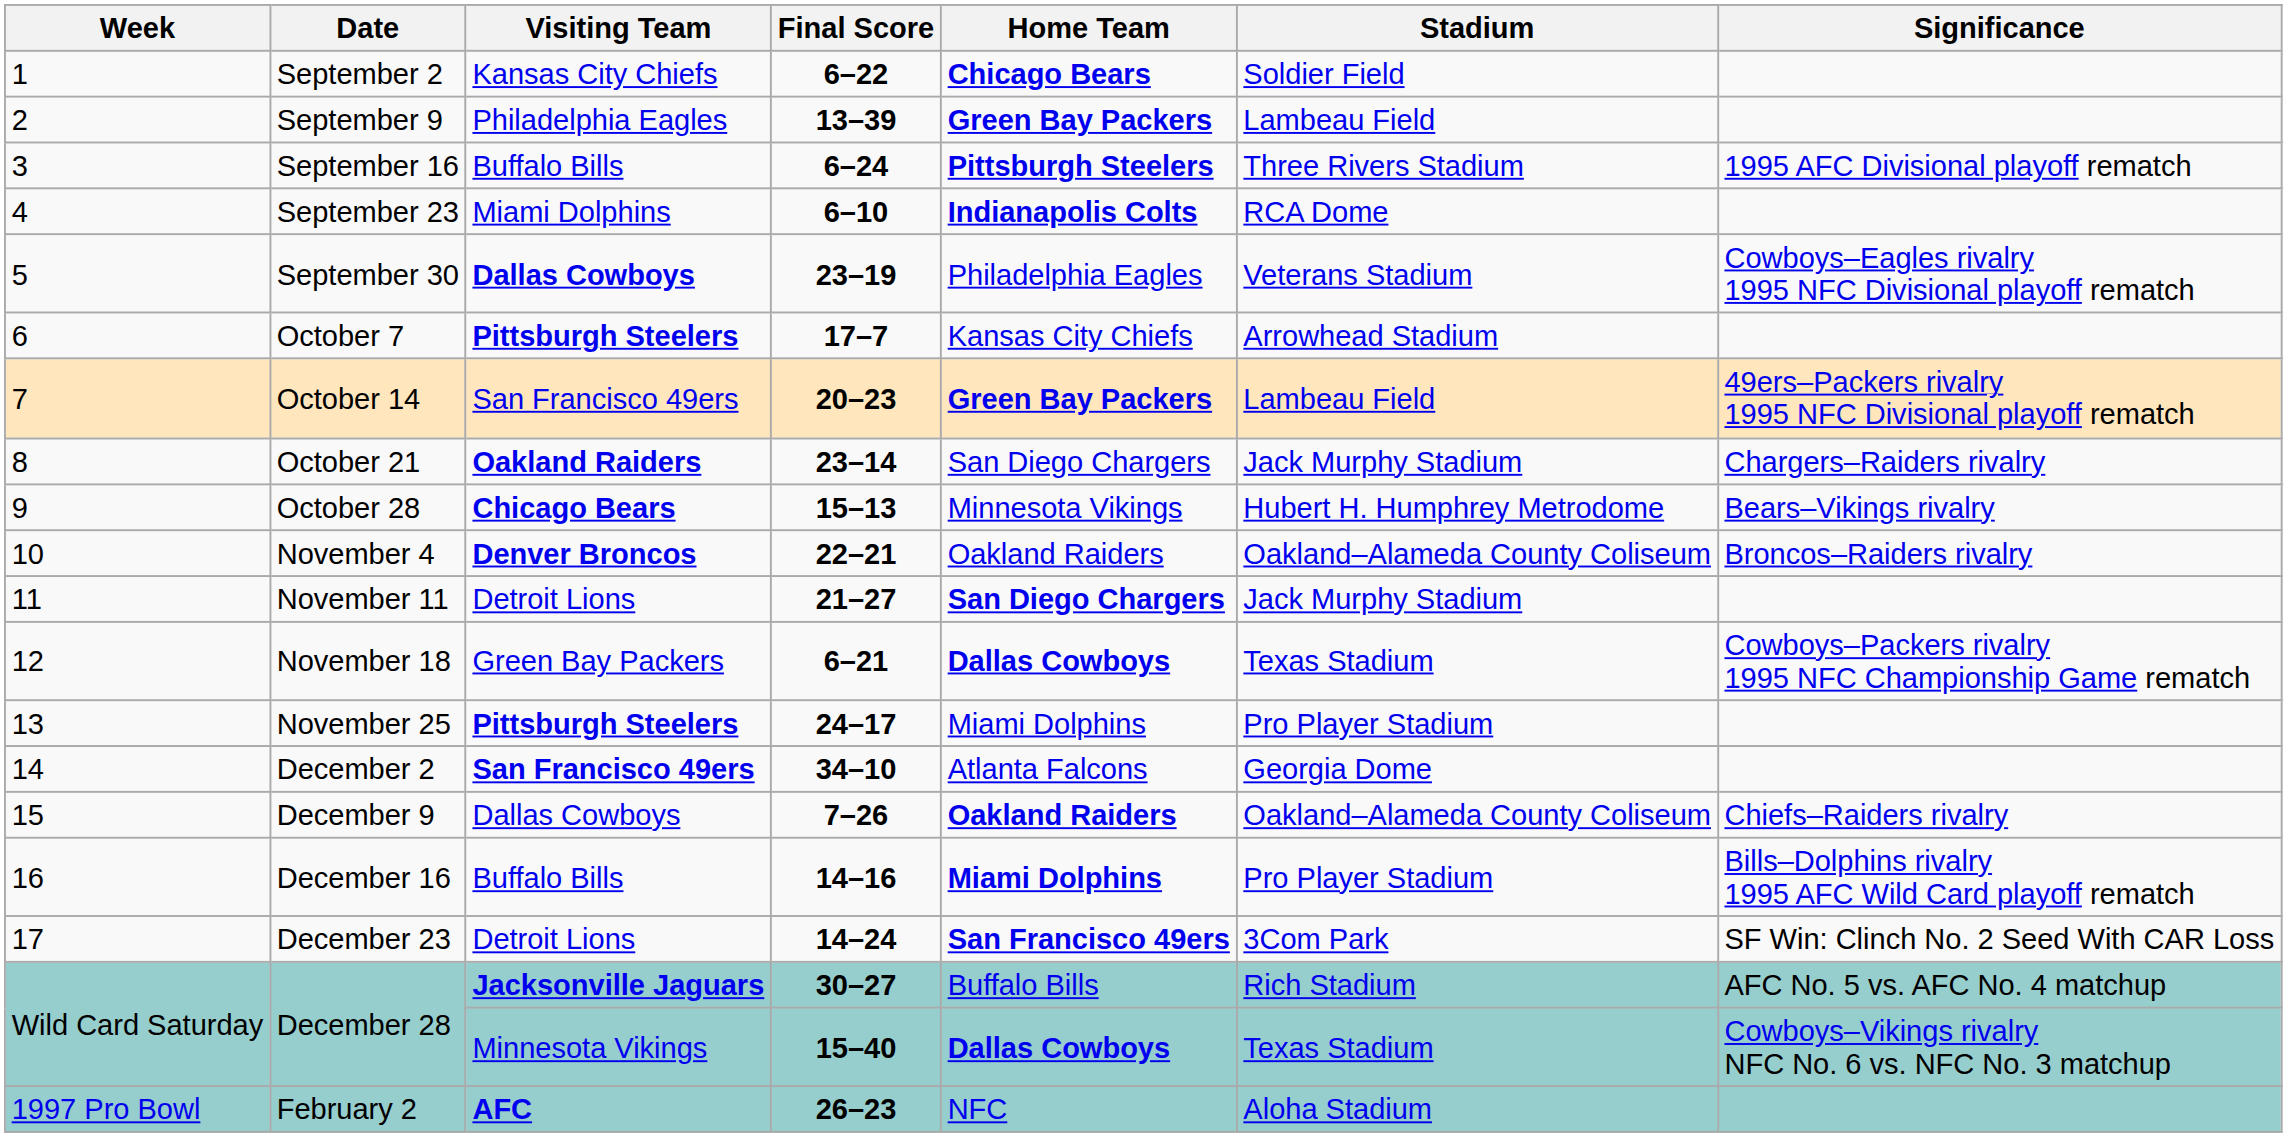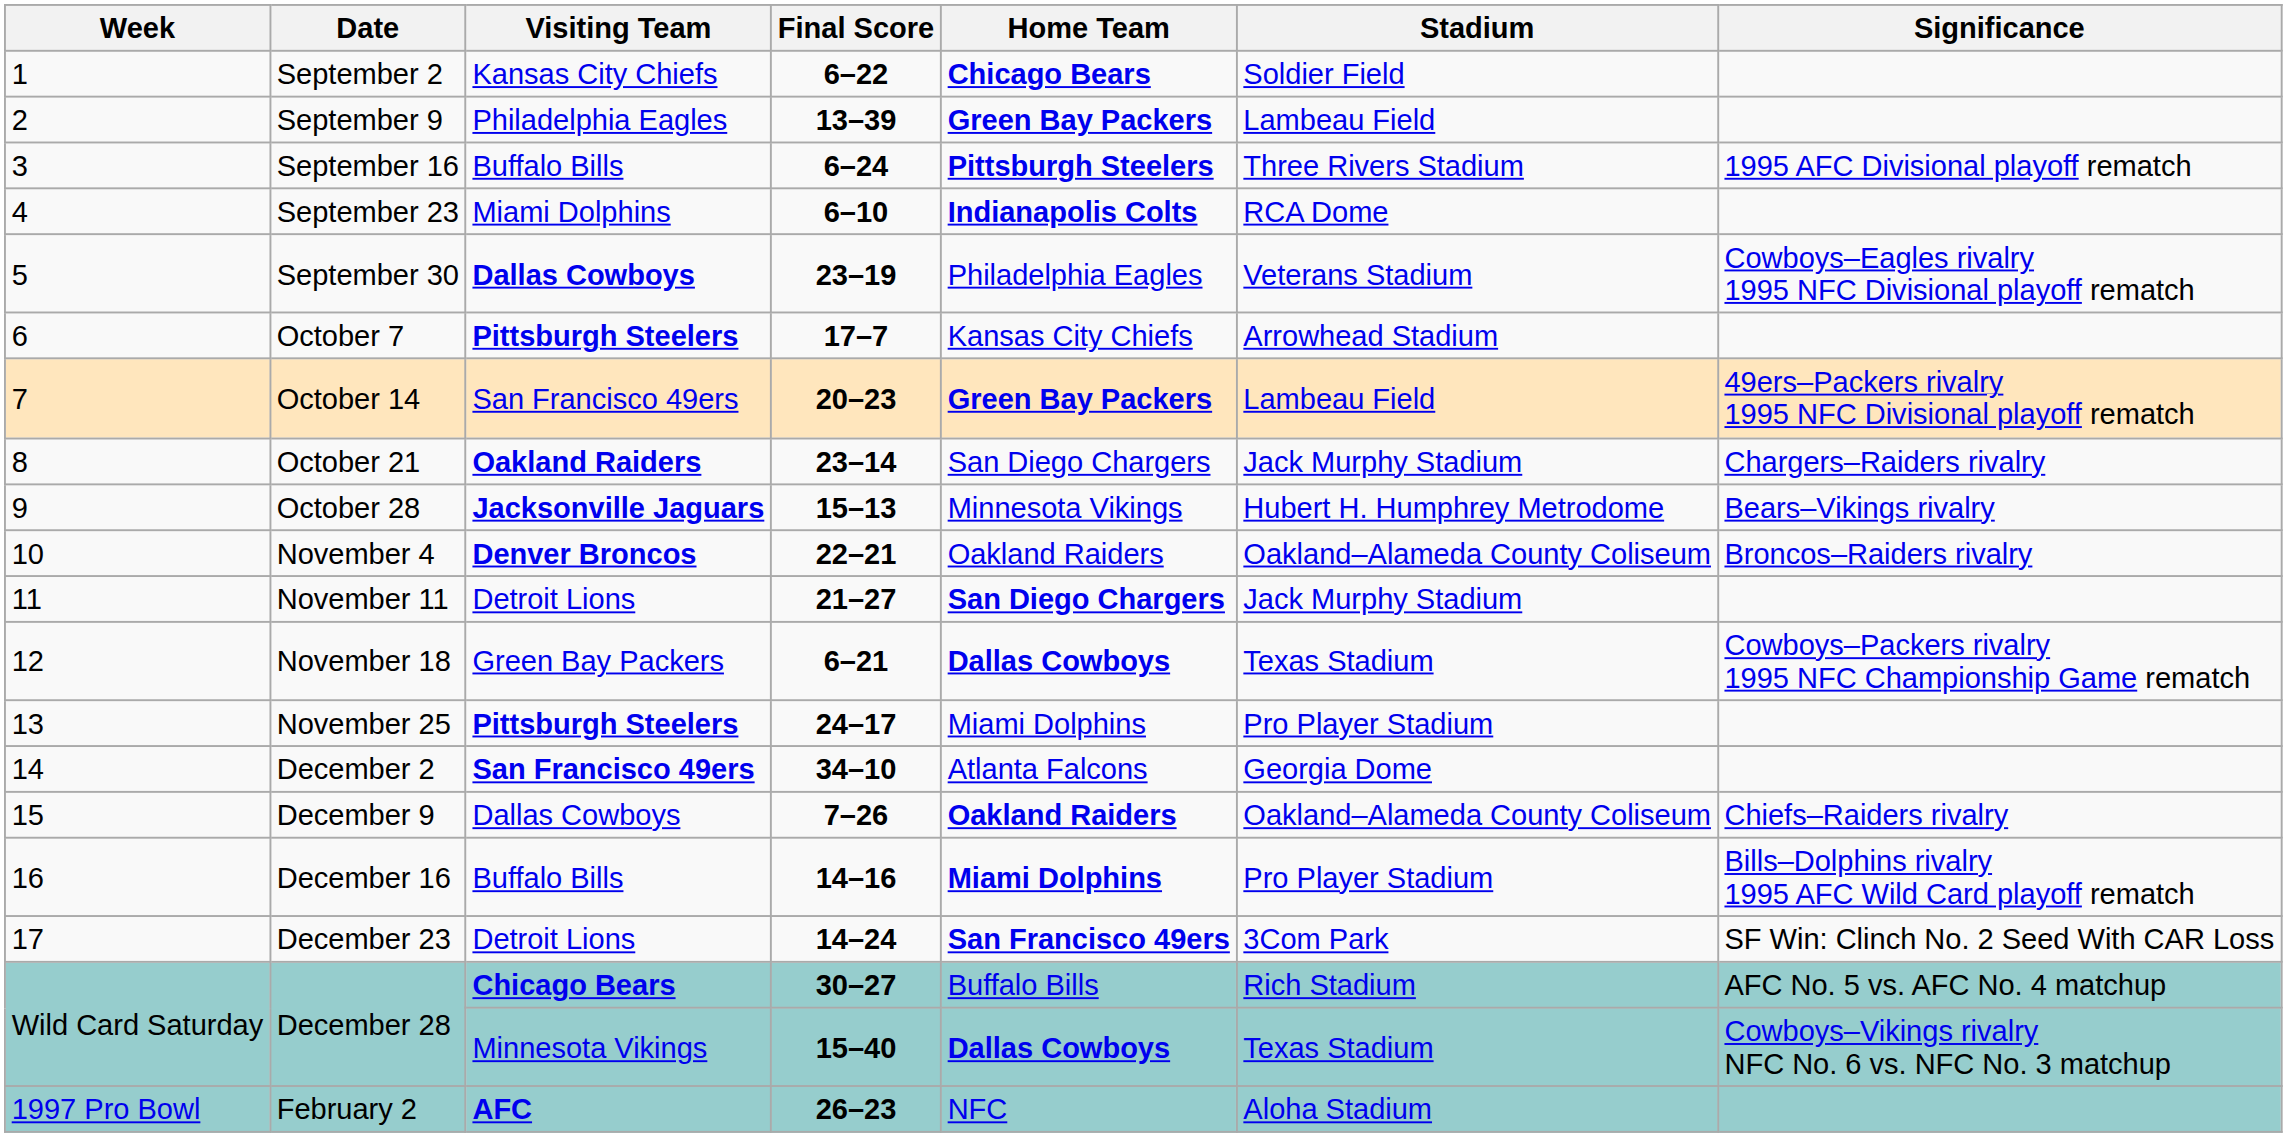 <table class="wikitable" style= "font-size: 95%;">
 <tr>
 <th>Week</th>
 <th>Date</th>
 <th>Visiting Team</th>
 <th>Final Score</th>
 <th>Home Team</th>
 <th>Stadium</th>
 <th>Significance</th>
 </tr>
 <tr>
 <td>1</td>
 <td>September 2</td>
 <td><a href='#'>Kansas City Chiefs</a></td>
 <td align="center"><strong>6–22</strong></td>
 <td><strong><a href='#'>Chicago Bears</a></strong></td>
 <td><a href='#'>Soldier Field</a></td>
 <td></td>
 </tr>
 <tr>
 <td>2</td>
 <td>September 9</td>
 <td><a href='#'>Philadelphia Eagles</a></td>
 <td align="center"><strong>13–39</strong></td>
 <td><strong><a href='#'>Green Bay Packers</a></strong></td>
 <td><a href='#'>Lambeau Field</a></td>
 <td></td>
 </tr>
 <tr>
 <td>3</td>
 <td>September 16</td>
 <td><a href='#'>Buffalo Bills</a></td>
 <td align="center"><strong>6–24</strong></td>
 <td><strong><a href='#'>Pittsburgh Steelers</a></strong></td>
 <td><a href='#'>Three Rivers Stadium</a></td>
 <td><a href='#'>1995 AFC Divisional playoff</a> rematch</td>
 </tr>
 <tr>
 <td>4</td>
 <td>September 23</td>
 <td><a href='#'>Miami Dolphins</a></td>
 <td align="center"><strong>6–10</strong></td>
 <td><strong><a href='#'>Indianapolis Colts</a></strong></td>
 <td><a href='#'>RCA Dome</a></td>
 <td></td>
 </tr>
 <tr>
 <td>5</td>
 <td>September 30</td>
 <td><strong><a href='#'>Dallas Cowboys</a></strong></td>
 <td align="center"><strong>23–19</strong></td>
 <td><a href='#'>Philadelphia Eagles</a></td>
 <td><a href='#'>Veterans Stadium</a></td>
 <td><a href='#'>Cowboys–Eagles rivalry</a><br><a href='#'>1995 NFC Divisional playoff</a> rematch</td>
 </tr>
 <tr>
 <td>6</td>
 <td>October 7</td>
 <td><strong><a href='#'>Pittsburgh Steelers</a></strong></td>
 <td align="center"><strong>17–7</strong></td>
 <td><a href='#'>Kansas City Chiefs</a></td>
 <td><a href='#'>Arrowhead Stadium</a></td>
 <td></td>
 </tr>
 <tr bgcolor="#FFE6BD">
 <td>7</td>
 <td>October 14</td>
 <td><a href='#'>San Francisco 49ers</a></td>
 <td align="center"><strong>20–23</strong></td>
 <td><strong><a href='#'>Green Bay Packers</a></strong></td>
 <td><a href='#'>Lambeau Field</a></td>
 <td><a href='#'>49ers–Packers rivalry</a><br><a href='#'>1995 NFC Divisional playoff</a> rematch</td>
 </tr>
 <tr>
 <td>8</td>
 <td>October 21</td>
 <td><strong><a href='#'>Oakland Raiders</a></strong></td>
 <td align="center"><strong>23–14</strong></td>
 <td><a href='#'>San Diego Chargers</a></td>
 <td><a href='#'>Jack Murphy Stadium</a></td>
 <td><a href='#'>Chargers–Raiders rivalry</a></td>
 </tr>
 <tr>
 <td>9</td>
 <td>October 28</td>
-<td><strong><a href='#'>Chicago Bears</a></strong></td>
+<td><strong><a href='#'>Jacksonville Jaguars</a></strong></td>
 <td align="center"><strong>15–13</strong></td>
 <td><a href='#'>Minnesota Vikings</a></td>
 <td><a href='#'>Hubert H. Humphrey Metrodome</a></td>
 <td><a href='#'>Bears–Vikings rivalry</a></td>
 </tr>
 <tr>
 <td>10</td>
 <td>November 4</td>
 <td><strong><a href='#'>Denver Broncos</a></strong></td>
 <td align="center"><strong>22–21</strong></td>
 <td><a href='#'>Oakland Raiders</a></td>
 <td><a href='#'>Oakland–Alameda County Coliseum</a></td>
 <td><a href='#'>Broncos–Raiders rivalry</a></td>
 </tr>
 <tr>
 <td>11</td>
 <td>November 11</td>
 <td><a href='#'>Detroit Lions</a></td>
 <td align="center"><strong>21–27</strong></td>
 <td><strong><a href='#'>San Diego Chargers</a></strong></td>
 <td><a href='#'>Jack Murphy Stadium</a></td>
 <td></td>
 </tr>
 <tr>
 <td>12</td>
 <td>November 18</td>
 <td><a href='#'>Green Bay Packers</a></td>
 <td align="center"><strong>6–21</strong></td>
 <td><strong><a href='#'>Dallas Cowboys</a></strong></td>
 <td><a href='#'>Texas Stadium</a></td>
 <td><a href='#'>Cowboys–Packers rivalry</a><br><a href='#'>1995 NFC Championship Game</a> rematch</td>
 </tr>
 <tr>
 <td>13</td>
 <td>November 25</td>
 <td><strong><a href='#'>Pittsburgh Steelers</a></strong></td>
 <td align="center"><strong>24–17</strong></td>
 <td><a href='#'>Miami Dolphins</a></td>
 <td><a href='#'>Pro Player Stadium</a></td>
 <td></td>
 </tr>
 <tr>
 <td>14</td>
 <td>December 2</td>
 <td><strong><a href='#'>San Francisco 49ers</a></strong></td>
 <td align="center"><strong>34–10</strong></td>
 <td><a href='#'>Atlanta Falcons</a></td>
 <td><a href='#'>Georgia Dome</a></td>
 <td></td>
 </tr>
 <tr>
 <td>15</td>
 <td>December 9</td>
 <td><a href='#'>Dallas Cowboys</a></td>
 <td align="center"><strong>7–26</strong></td>
 <td><strong><a href='#'>Oakland Raiders</a></strong></td>
 <td><a href='#'>Oakland–Alameda County Coliseum</a></td>
 <td><a href='#'>Chiefs–Raiders rivalry</a></td>
 </tr>
 <tr>
 <td>16</td>
 <td>December 16</td>
 <td><a href='#'>Buffalo Bills</a></td>
 <td align="center"><strong>14–16</strong></td>
 <td><strong><a href='#'>Miami Dolphins</a></strong></td>
 <td><a href='#'>Pro Player Stadium</a></td>
 <td><a href='#'>Bills–Dolphins rivalry</a><br><a href='#'>1995 AFC Wild Card playoff</a> rematch</td>
 </tr>
 <tr>
 <td>17</td>
 <td>December 23</td>
 <td><a href='#'>Detroit Lions</a></td>
 <td align="center"><strong>14–24</strong></td>
 <td><strong><a href='#'>San Francisco 49ers</a></strong></td>
 <td><a href='#'>3Com Park</a></td>
 <td>SF Win: Clinch No. 2 Seed With CAR Loss</td>
 </tr>
 <tr bgcolor="#96CDCD">
 <td rowspan="2">Wild Card Saturday</td>
 <td rowspan="2">December 28</td>
-<td><strong><a href='#'>Jacksonville Jaguars</a></strong></td>
+<td><strong><a href='#'>Chicago Bears</a></strong></td>
 <td align="center"><strong>30–27</strong></td>
 <td><a href='#'>Buffalo Bills</a></td>
 <td><a href='#'>Rich Stadium</a></td>
 <td>AFC No. 5 vs. AFC No. 4 matchup</td>
 </tr>
 <tr bgcolor="#96CDCD">
 <td><a href='#'>Minnesota Vikings</a></td>
 <td align="center"><strong>15–40</strong></td>
 <td><strong><a href='#'>Dallas Cowboys</a></strong></td>
 <td><a href='#'>Texas Stadium</a></td>
 <td><a href='#'>Cowboys–Vikings rivalry</a><br>NFC No. 6 vs. NFC No. 3 matchup</td>
 </tr>
 <tr bgcolor="#96CDCD">
 <td><a href='#'>1997 Pro Bowl</a></td>
 <td>February 2</td>
 <td><strong><a href='#'>AFC</a></strong></td>
 <td align="center"><strong>26–23</strong></td>
 <td><a href='#'>NFC</a></td>
 <td><a href='#'>Aloha Stadium</a></td>
 <td></td>
 </tr>
 </table>
